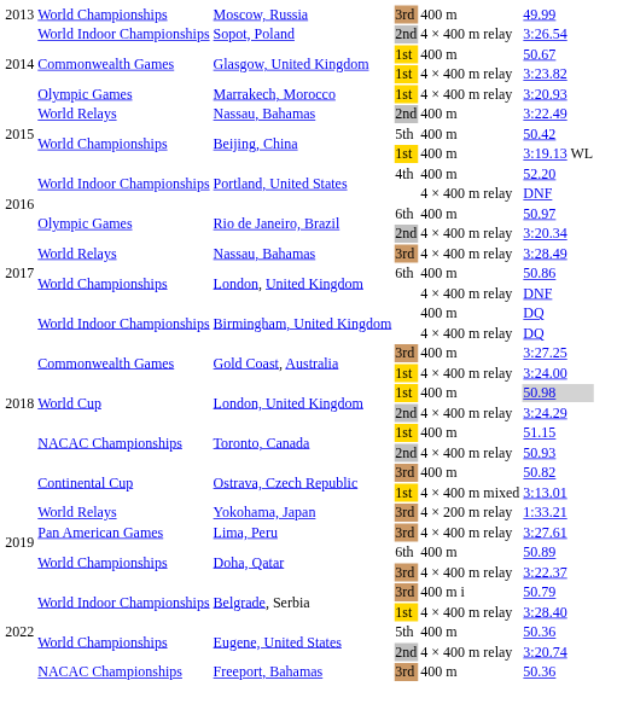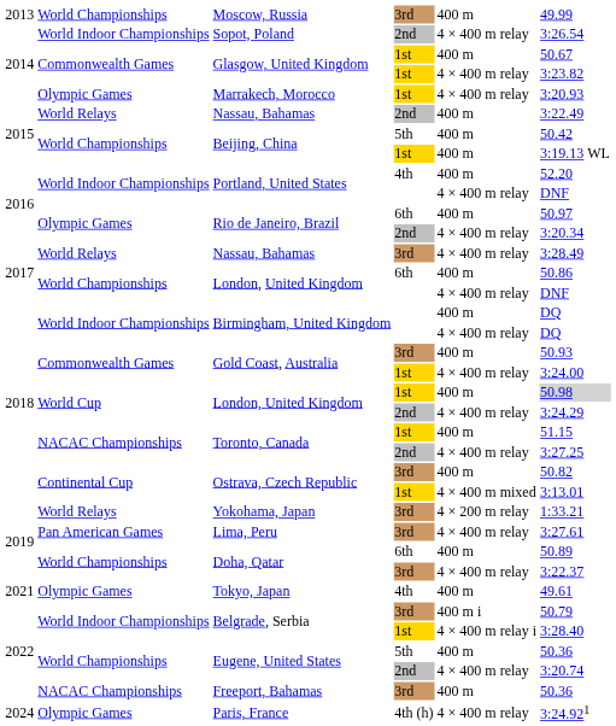 <table>
 <tr>
 <td>2013</td>
 <td><a href='#'>World Championships</a></td>
 <td><a href='#'>Moscow, Russia</a></td>
 <td bgcolor=cc9966>3rd</td>
 <td>400 m</td>
 <td><a href='#'>49.99</a></td>
 </tr>
 <tr>
 <td rowspan=4>2014</td>
 <td><a href='#'>World Indoor Championships</a></td>
 <td><a href='#'>Sopot, Poland</a></td>
 <td bgcolor=silver>2nd</td>
 <td>4 × 400 m relay</td>
 <td><a href='#'>3:26.54</a></td>
 </tr>
 <tr>
 <td rowspan=2><a href='#'>Commonwealth Games</a></td>
 <td rowspan=2><a href='#'>Glasgow, United Kingdom</a></td>
 <td bgcolor=gold>1st</td>
 <td>400 m</td>
 <td><a href='#'>50.67</a></td>
 </tr>
 <tr>
 <td bgcolor=gold>1st</td>
 <td>4 × 400 m relay</td>
 <td><a href='#'>3:23.82</a></td>
 </tr>
 <tr>
 <td><a href='#'>Olympic Games</a></td>
 <td><a href='#'>Marrakech, Morocco</a></td>
 <td bgcolor=gold>1st</td>
 <td>4 × 400 m relay</td>
 <td><a href='#'>3:20.93</a>  </td>
 </tr>
 <tr>
 <td rowspan=3>2015</td>
 <td><a href='#'>World Relays</a></td>
 <td><a href='#'>Nassau, Bahamas</a></td>
 <td bgcolor=silver>2nd</td>
 <td>400 m</td>
 <td><a href='#'>3:22.49</a></td>
 </tr>
 <tr>
 <td rowspan=2><a href='#'>World Championships</a></td>
 <td rowspan=2><a href='#'>Beijing, China</a></td>
 <td>5th</td>
 <td>400 m</td>
 <td><a href='#'>50.42</a></td>
 </tr>
 <tr>
 <td bgcolor=gold>1st</td>
 <td>400 m</td>
 <td><a href='#'>3:19.13</a> WL</td>
 </tr>
 <tr>
 <td rowspan=4>2016</td>
 <td rowspan=2><a href='#'>World Indoor Championships</a></td>
 <td rowspan=2><a href='#'>Portland, United States</a></td>
 <td>4th</td>
 <td>400 m</td>
 <td><a href='#'>52.20</a></td>
 </tr>
 <tr>
 <td></td>
 <td>4 × 400 m relay</td>
 <td><a href='#'>DNF</a></td>
 </tr>
 <tr>
 <td rowspan=2><a href='#'>Olympic Games</a></td>
 <td rowspan=2><a href='#'>Rio de Janeiro, Brazil</a></td>
 <td>6th</td>
 <td>400 m</td>
 <td><a href='#'>50.97</a></td>
 </tr>
 <tr>
 <td bgcolor=silver>2nd</td>
 <td>4 × 400 m relay</td>
 <td><a href='#'>3:20.34</a></td>
 </tr>
 <tr>
 <td rowspan=3>2017</td>
 <td><a href='#'>World Relays</a></td>
 <td><a href='#'>Nassau, Bahamas</a></td>
 <td bgcolor=cc9966>3rd</td>
 <td>4 × 400 m relay</td>
 <td><a href='#'>3:28.49</a></td>
 </tr>
 <tr>
 <td rowspan=2><a href='#'>World Championships</a></td>
 <td rowspan=2><a href='#'>London</a>, <a href='#'>United Kingdom</a></td>
 <td>6th</td>
 <td>400 m</td>
 <td><a href='#'>50.86</a></td>
 </tr>
 <tr>
 <td></td>
 <td>4 × 400 m relay</td>
 <td><a href='#'>DNF</a></td>
 </tr>
 <tr>
 <td rowspan=10>2018</td>
 <td rowspan=2><a href='#'>World Indoor Championships</a></td>
 <td rowspan=2><a href='#'>Birmingham, United Kingdom</a></td>
 <td></td>
 <td>400 m</td>
 <td><a href='#'>DQ</a> </td>
 </tr>
 <tr>
 <td></td>
 <td>4 × 400 m relay</td>
 <td><a href='#'>DQ</a> </td>
 </tr>
 <tr>
 <td rowspan=2><a href='#'>Commonwealth Games</a></td>
 <td rowspan=2><a href='#'>Gold Coast</a>, <a href='#'>Australia</a></td>
 <td bgcolor=cc9966>3rd</td>
 <td>400 m</td>
-<td><a href='#'>3:27.25</a></td>
+<td><a href='#'>50.93</a></td>
 </tr>
 <tr>
 <td bgcolor=gold>1st</td>
 <td>4 × 400 m relay</td>
 <td><a href='#'>3:24.00</a></td>
 </tr>
 <tr>
 <td rowspan=2><a href='#'>World Cup</a></td>
 <td rowspan=2><a href='#'>London, United Kingdom</a></td>
 <td bgcolor=gold>1st</td>
 <td>400 m</td>
 <td style="background: lightgrey;"><a href='#'>50.98</a></td>
 </tr>
 <tr>
 <td bgcolor=silver>2nd</td>
 <td>4 × 400 m relay</td>
 <td><a href='#'>3:24.29</a></td>
 </tr>
 <tr>
 <td rowspan=2><a href='#'>NACAC Championships</a></td>
 <td rowspan=2><a href='#'>Toronto, Canada</a></td>
 <td bgcolor=gold>1st</td>
 <td>400 m</td>
 <td><a href='#'>51.15</a></td>
 </tr>
 <tr>
 <td bgcolor=silver>2nd</td>
 <td>4 × 400 m relay</td>
-<td><a href='#'>50.93</a></td>
+<td><a href='#'>3:27.25</a></td>
 </tr>
 <tr>
 <td rowspan=2><a href='#'>Continental Cup</a></td>
 <td rowspan=2><a href='#'>Ostrava, Czech Republic</a></td>
 <td bgcolor=cc9966>3rd</td>
 <td>400 m</td>
 <td><a href='#'>50.82</a></td>
 </tr>
 <tr>
 <td bgcolor=gold>1st</td>
 <td>4 × 400 m mixed</td>
 <td><a href='#'>3:13.01</a> </td>
 </tr>
 <tr>
 <td rowspan=4>2019</td>
 <td><a href='#'>World Relays</a></td>
 <td><a href='#'>Yokohama, Japan</a></td>
 <td bgcolor=cc9966>3rd</td>
 <td>4 × 200 m relay</td>
 <td><a href='#'>1:33.21</a></td>
 </tr>
 <tr>
 <td><a href='#'>Pan American Games</a></td>
 <td><a href='#'>Lima, Peru</a></td>
 <td bgcolor=cc9966>3rd</td>
 <td>4 × 400 m relay</td>
 <td><a href='#'>3:27.61</a></td>
 </tr>
 <tr>
 <td rowspan=2><a href='#'>World Championships</a></td>
 <td rowspan=2><a href='#'>Doha, Qatar</a></td>
 <td>6th</td>
 <td>400 m</td>
 <td><a href='#'>50.89</a></td>
 </tr>
 <tr>
 <td bgcolor=cc9966>3rd</td>
 <td>4 × 400 m relay</td>
 <td><a href='#'>3:22.37</a></td>
 </tr>
 <tr>
+<td>2021</td>
+<td><a href='#'>Olympic Games</a></td>
+<td><a href='#'>Tokyo, Japan</a></td>
+<td>4th</td>
+<td>400 m</td>
+<td><a href='#'>49.61</a></td>
+</tr>
+<tr>
 <td rowspan=5>2022</td>
 <td rowspan=2><a href='#'>World Indoor Championships</a></td>
 <td rowspan=2><a href='#'>Belgrade</a>, Serbia</td>
 <td bgcolor=cc9966>3rd</td>
 <td>400 m i</td>
 <td><a href='#'>50.79</a></td>
 </tr>
 <tr>
 <td bgcolor=gold>1st</td>
-<td>4 × 400 m relay</td>
+<td>4 × 400 m relay i</td>
 <td><a href='#'>3:28.40</a> </td>
 </tr>
 <tr>
 <td rowspan=2><a href='#'>World Championships</a></td>
 <td rowspan=2><a href='#'>Eugene, United States</a></td>
 <td>5th</td>
 <td>400 m</td>
 <td><a href='#'>50.36</a></td>
 </tr>
 <tr>
 <td bgcolor=silver>2nd</td>
 <td>4 × 400 m relay</td>
 <td><a href='#'>3:20.74</a></td>
 </tr>
 <tr>
 <td><a href='#'>NACAC Championships</a></td>
 <td><a href='#'>Freeport, Bahamas</a></td>
 <td bgcolor=cc9966>3rd</td>
 <td>400 m</td>
 <td><a href='#'>50.36</a></td>
 </tr>
+<tr>
+<td>2024</td>
+<td><a href='#'>Olympic Games</a></td>
+<td><a href='#'>Paris, France</a></td>
+<td>4th (h)</td>
+<td>4 × 400 m relay</td>
+<td><a href='#'>3:24.92</a><sup>1</sup></td>
+</tr>
 </table>
